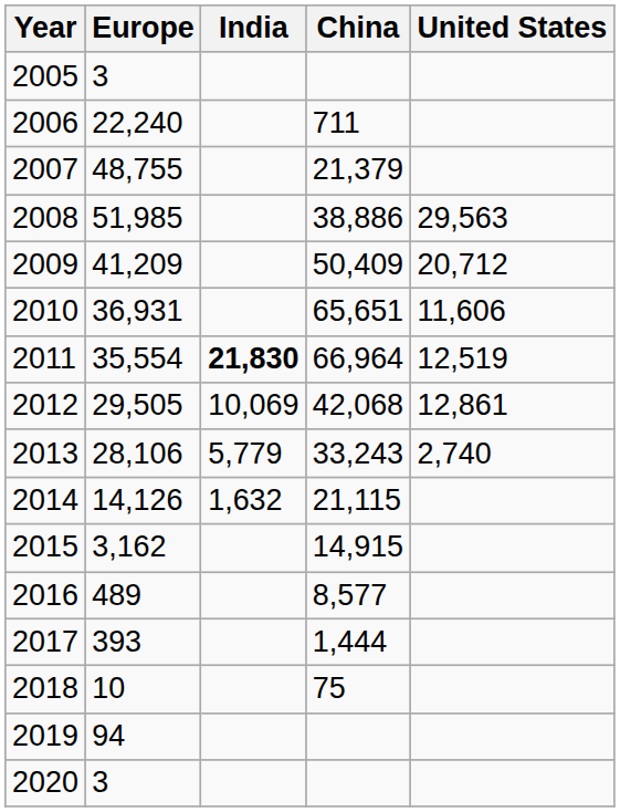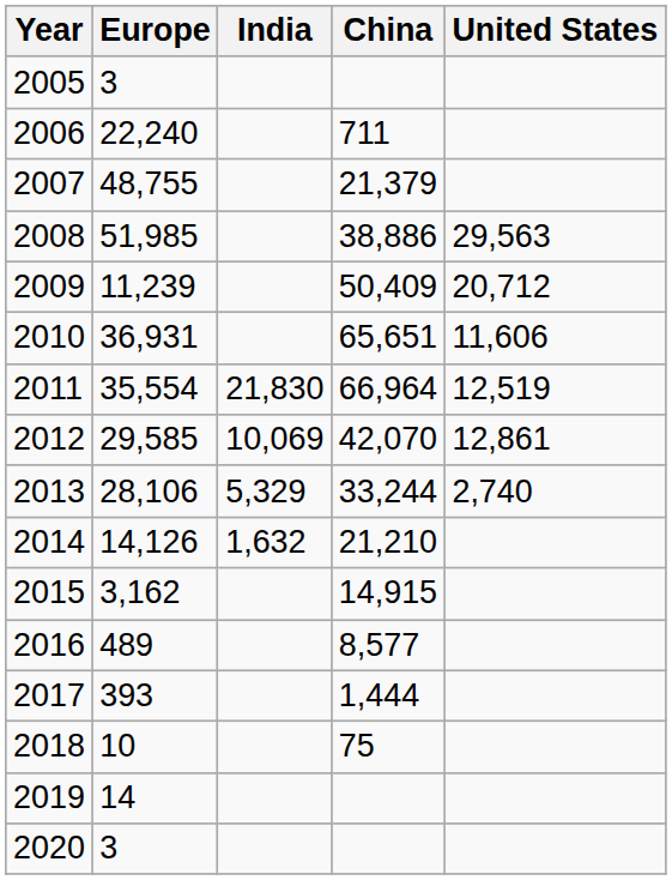 <table class="wikitable">
 <tr>
 <th>Year</th>
 <th>Europe</th>
 <th>India</th>
 <th>China</th>
 <th>United States</th>
 </tr>
 <tr>
 <td>2005</td>
 <td>3</td>
 <td></td>
 <td></td>
 <td></td>
 </tr>
 <tr>
 <td>2006</td>
 <td>22,240</td>
 <td></td>
 <td>711</td>
 <td></td>
 </tr>
 <tr>
 <td>2007</td>
 <td>48,755</td>
 <td></td>
 <td>21,379</td>
 <td></td>
 </tr>
 <tr>
 <td>2008</td>
 <td>51,985</td>
 <td></td>
 <td>38,886</td>
 <td>29,563</td>
 </tr>
 <tr>
 <td>2009</td>
-<td>41,209</td>
+<td>11,239</td>
 <td></td>
 <td>50,409</td>
 <td>20,712</td>
 </tr>
 <tr>
 <td>2010</td>
 <td>36,931</td>
 <td></td>
 <td>65,651</td>
 <td>11,606</td>
 </tr>
 <tr>
 <td>2011</td>
 <td>35,554</td>
-<td><strong>21,830</strong></td>
+<td>21,830</td>
 <td>66,964</td>
 <td>12,519</td>
 </tr>
 <tr>
 <td>2012</td>
-<td>29,505</td>
+<td>29,585</td>
 <td>10,069</td>
-<td>42,068</td>
+<td>42,070</td>
 <td>12,861</td>
 </tr>
 <tr>
 <td>2013</td>
 <td>28,106</td>
-<td>5,779</td>
-<td>33,243</td>
+<td>5,329</td>
+<td>33,244</td>
 <td>2,740</td>
 </tr>
 <tr>
 <td>2014</td>
 <td>14,126</td>
 <td>1,632</td>
-<td>21,115</td>
+<td>21,210</td>
 <td></td>
 </tr>
 <tr>
 <td>2015</td>
 <td>3,162</td>
 <td></td>
 <td>14,915</td>
 <td></td>
 </tr>
 <tr>
 <td>2016</td>
 <td>489</td>
 <td></td>
 <td>8,577</td>
 <td></td>
 </tr>
 <tr>
 <td>2017</td>
 <td>393</td>
 <td></td>
 <td>1,444</td>
 <td></td>
 </tr>
 <tr>
 <td>2018</td>
 <td>10</td>
 <td></td>
 <td>75</td>
 <td></td>
 </tr>
 <tr>
 <td>2019</td>
-<td>94</td>
+<td>14</td>
 <td></td>
 <td></td>
 <td></td>
 </tr>
 <tr>
 <td>2020</td>
 <td>3</td>
 <td></td>
 <td></td>
 <td></td>
 </tr>
 </table>
